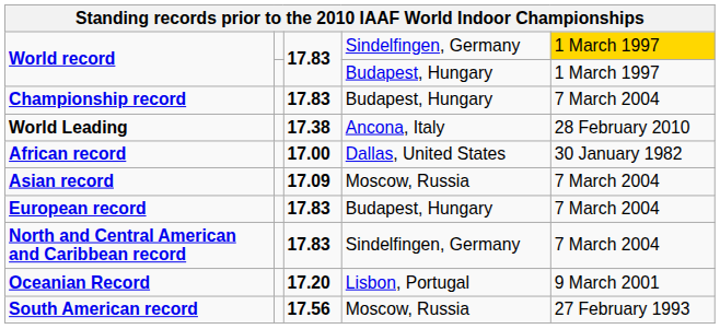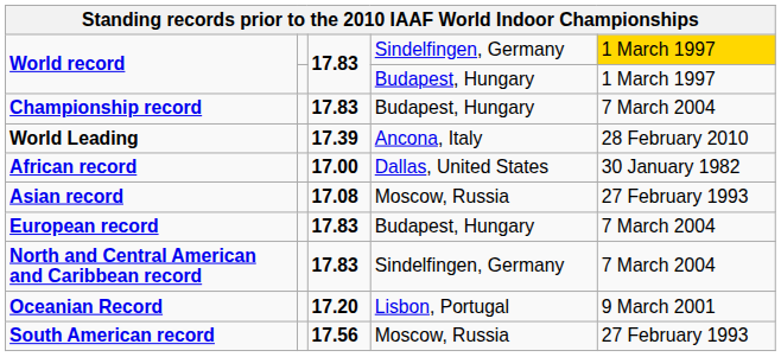 <table class="wikitable" width=75%>
 <tr>
 <th colspan="5">Standing records prior to the 2010 IAAF World Indoor Championships</th>
 </tr>
 <tr>
 <td rowspan=2><strong><a href='#'>World record</a></strong></td>
 <td></td>
 <td rowspan=2><strong>17.83</strong></td>
 <td><a href='#'>Sindelfingen</a>, Germany</td>
 <td style="background: gold;">1 March 1997</td>
 </tr>
 <tr>
 <td></td>
 <td><a href='#'>Budapest</a>, Hungary</td>
 <td>1 March 1997</td>
 </tr>
 <tr>
 <td><strong><a href='#'>Championship record</a></strong></td>
 <td></td>
 <td><strong>17.83</strong></td>
 <td>Budapest, Hungary</td>
 <td>7 March 2004</td>
 </tr>
 <tr>
 <td><strong>World Leading</strong></td>
 <td></td>
-<td><strong>17.38</strong></td>
+<td><strong>17.39</strong></td>
 <td><a href='#'>Ancona</a>, Italy</td>
 <td>28 February 2010</td>
 </tr>
 <tr>
 <td><strong><a href='#'>African record</a></strong></td>
 <td></td>
 <td><strong>17.00</strong></td>
 <td><a href='#'>Dallas</a>, United States</td>
 <td>30 January 1982</td>
 </tr>
 <tr>
 <td><strong><a href='#'>Asian record</a></strong></td>
 <td></td>
-<td><strong>17.09</strong></td>
+<td><strong>17.08</strong></td>
 <td>Moscow, Russia</td>
-<td>7 March 2004</td>
+<td>27 February 1993</td>
 </tr>
 <tr>
 <td><strong><a href='#'>European record</a></strong></td>
 <td></td>
 <td><strong>17.83</strong></td>
 <td>Budapest, Hungary</td>
 <td>7 March 2004</td>
 </tr>
 <tr>
 <td><strong><a href='#'>North and Central American <br>and Caribbean record</a></strong></td>
 <td></td>
 <td><strong>17.83</strong></td>
 <td>Sindelfingen, Germany</td>
 <td>7 March 2004</td>
 </tr>
 <tr>
 <td><strong><a href='#'>Oceanian Record</a></strong></td>
 <td></td>
 <td><strong>17.20</strong></td>
 <td><a href='#'>Lisbon</a>, Portugal</td>
 <td>9 March 2001</td>
 </tr>
 <tr>
 <td><strong><a href='#'>South American record</a></strong></td>
 <td></td>
 <td><strong>17.56</strong></td>
 <td>Moscow, Russia</td>
 <td>27 February 1993</td>
 </tr>
 </table>
